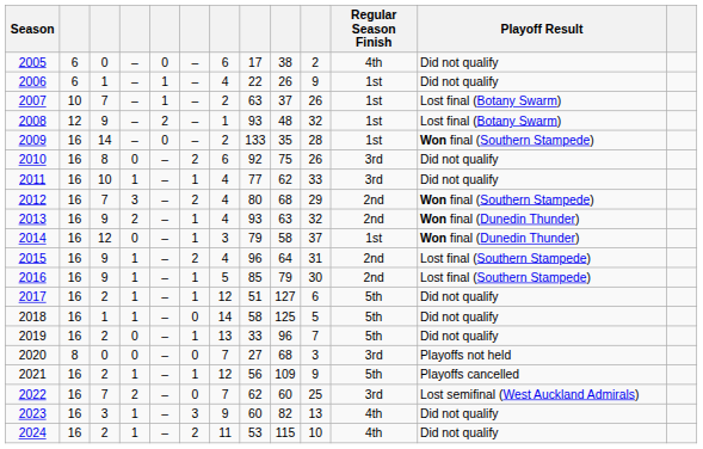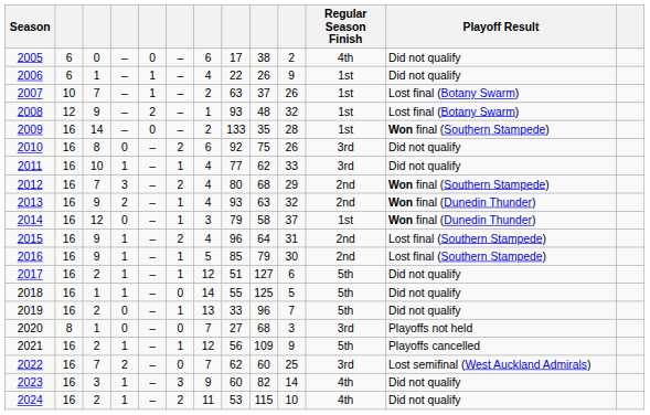 <table class="wikitable" style="text-align:center;font-size:95%;">
 <tr>
 <th width=60>Season</th>
 <th width=30></th>
 <th width=30></th>
 <th width=30></th>
 <th width=30></th>
 <th width=30></th>
 <th width=30></th>
 <th width=30></th>
 <th width=30></th>
 <th width=30></th>
 <th width=100>Regular Season Finish</th>
 <th width=300>Playoff Result</th>
 <th width=30></th>
 </tr>
 <tr>
 <td><a href='#'>2005</a></td>
 <td>6</td>
 <td>0</td>
 <td>–</td>
 <td>0</td>
 <td>–</td>
 <td>6</td>
 <td>17</td>
 <td>38</td>
 <td>2</td>
 <td>4th</td>
 <td style="text-align:left;">Did not qualify</td>
 <td></td>
 </tr>
 <tr>
 <td><a href='#'>2006</a></td>
 <td>6</td>
 <td>1</td>
 <td>–</td>
 <td>1</td>
 <td>–</td>
 <td>4</td>
 <td>22</td>
 <td>26</td>
 <td>9</td>
 <td>1st</td>
 <td style="text-align:left;">Did not qualify</td>
 <td></td>
 </tr>
 <tr>
 <td><a href='#'>2007</a></td>
 <td>10</td>
 <td>7</td>
 <td>–</td>
 <td>1</td>
 <td>–</td>
 <td>2</td>
 <td>63</td>
 <td>37</td>
 <td>26</td>
 <td>1st</td>
 <td style="text-align:left;">Lost final (<a href='#'>Botany Swarm</a>)</td>
 <td></td>
 </tr>
 <tr>
 <td><a href='#'>2008</a></td>
 <td>12</td>
 <td>9</td>
 <td>–</td>
 <td>2</td>
 <td>–</td>
 <td>1</td>
 <td>93</td>
 <td>48</td>
 <td>32</td>
 <td>1st</td>
 <td style="text-align:left;">Lost final (<a href='#'>Botany Swarm</a>)</td>
 <td></td>
 </tr>
 <tr>
 <td><a href='#'>2009</a></td>
 <td>16</td>
 <td>14</td>
 <td>–</td>
 <td>0</td>
 <td>–</td>
 <td>2</td>
 <td>133</td>
 <td>35</td>
 <td>28</td>
 <td>1st</td>
 <td style="text-align:left;"><strong>Won</strong> final (<a href='#'>Southern Stampede</a>)</td>
 <td></td>
 </tr>
 <tr>
 <td><a href='#'>2010</a></td>
 <td>16</td>
 <td>8</td>
 <td>0</td>
 <td>–</td>
 <td>2</td>
 <td>6</td>
 <td>92</td>
 <td>75</td>
 <td>26</td>
 <td>3rd</td>
 <td style="text-align:left;">Did not qualify</td>
 <td></td>
 </tr>
 <tr>
 <td><a href='#'>2011</a></td>
 <td>16</td>
 <td>10</td>
 <td>1</td>
 <td>–</td>
 <td>1</td>
 <td>4</td>
 <td>77</td>
 <td>62</td>
 <td>33</td>
 <td>3rd</td>
 <td style="text-align:left;">Did not qualify</td>
 <td></td>
 </tr>
 <tr>
 <td><a href='#'>2012</a></td>
 <td>16</td>
 <td>7</td>
 <td>3</td>
 <td>–</td>
 <td>2</td>
 <td>4</td>
 <td>80</td>
 <td>68</td>
 <td>29</td>
 <td>2nd</td>
 <td style="text-align:left;"><strong>Won</strong> final (<a href='#'>Southern Stampede</a>)</td>
 <td></td>
 </tr>
 <tr>
 <td><a href='#'>2013</a></td>
 <td>16</td>
 <td>9</td>
 <td>2</td>
 <td>–</td>
 <td>1</td>
 <td>4</td>
 <td>93</td>
 <td>63</td>
 <td>32</td>
 <td>2nd</td>
 <td style="text-align:left;"><strong>Won</strong> final (<a href='#'>Dunedin Thunder</a>)</td>
 <td></td>
 </tr>
 <tr>
 <td><a href='#'>2014</a></td>
 <td>16</td>
 <td>12</td>
 <td>0</td>
 <td>–</td>
 <td>1</td>
 <td>3</td>
 <td>79</td>
 <td>58</td>
 <td>37</td>
 <td>1st</td>
 <td style="text-align:left;"><strong>Won</strong> final (<a href='#'>Dunedin Thunder</a>)</td>
 <td></td>
 </tr>
 <tr>
 <td><a href='#'>2015</a></td>
 <td>16</td>
 <td>9</td>
 <td>1</td>
 <td>–</td>
 <td>2</td>
 <td>4</td>
 <td>96</td>
 <td>64</td>
 <td>31</td>
 <td>2nd</td>
 <td style="text-align:left;">Lost final (<a href='#'>Southern Stampede</a>)</td>
 <td></td>
 </tr>
 <tr>
 <td><a href='#'>2016</a></td>
 <td>16</td>
 <td>9</td>
 <td>1</td>
 <td>–</td>
 <td>1</td>
 <td>5</td>
 <td>85</td>
 <td>79</td>
 <td>30</td>
 <td>2nd</td>
 <td style="text-align:left;">Lost final (<a href='#'>Southern Stampede</a>)</td>
 <td></td>
 </tr>
 <tr>
 <td><a href='#'>2017</a></td>
 <td>16</td>
 <td>2</td>
 <td>1</td>
 <td>–</td>
 <td>1</td>
 <td>12</td>
 <td>51</td>
 <td>127</td>
 <td>6</td>
 <td>5th</td>
 <td style="text-align:left;">Did not qualify</td>
 <td></td>
 </tr>
 <tr>
 <td>2018</td>
 <td>16</td>
 <td>1</td>
 <td>1</td>
 <td>–</td>
 <td>0</td>
 <td>14</td>
-<td>58</td>
+<td>55</td>
 <td>125</td>
 <td>5</td>
 <td>5th</td>
 <td style="text-align:left;">Did not qualify</td>
 <td></td>
 </tr>
 <tr>
 <td>2019</td>
 <td>16</td>
 <td>2</td>
 <td>0</td>
 <td>–</td>
 <td>1</td>
 <td>13</td>
 <td>33</td>
 <td>96</td>
 <td>7</td>
 <td>5th</td>
 <td style="text-align:left;">Did not qualify</td>
 <td></td>
 </tr>
 <tr>
 <td>2020</td>
 <td>8</td>
-<td>0</td>
+<td>1</td>
 <td>0</td>
 <td>–</td>
 <td>0</td>
 <td>7</td>
 <td>27</td>
 <td>68</td>
 <td>3</td>
 <td>3rd</td>
 <td style="text-align:left;">Playoffs not held</td>
 <td></td>
 </tr>
 <tr>
 <td>2021</td>
 <td>16</td>
 <td>2</td>
 <td>1</td>
 <td>–</td>
 <td>1</td>
 <td>12</td>
 <td>56</td>
 <td>109</td>
 <td>9</td>
 <td>5th</td>
 <td style="text-align:left;">Playoffs cancelled</td>
 <td></td>
 </tr>
 <tr>
 <td><a href='#'>2022</a></td>
 <td>16</td>
 <td>7</td>
 <td>2</td>
 <td>–</td>
 <td>0</td>
 <td>7</td>
 <td>62</td>
 <td>60</td>
 <td>25</td>
 <td>3rd</td>
 <td style="text-align:left;">Lost semifinal (<a href='#'>West Auckland Admirals</a>)</td>
 <td></td>
 </tr>
 <tr>
 <td><a href='#'>2023</a></td>
 <td>16</td>
 <td>3</td>
 <td>1</td>
 <td>–</td>
 <td>3</td>
 <td>9</td>
 <td>60</td>
 <td>82</td>
-<td>13</td>
+<td>14</td>
 <td>4th</td>
 <td style="text-align:left;">Did not qualify</td>
 <td></td>
 </tr>
 <tr>
 <td><a href='#'>2024</a></td>
 <td>16</td>
 <td>2</td>
 <td>1</td>
 <td>–</td>
 <td>2</td>
 <td>11</td>
 <td>53</td>
 <td>115</td>
 <td>10</td>
 <td>4th</td>
 <td style="text-align:left;">Did not qualify</td>
 <td></td>
 </tr>
 </table>
